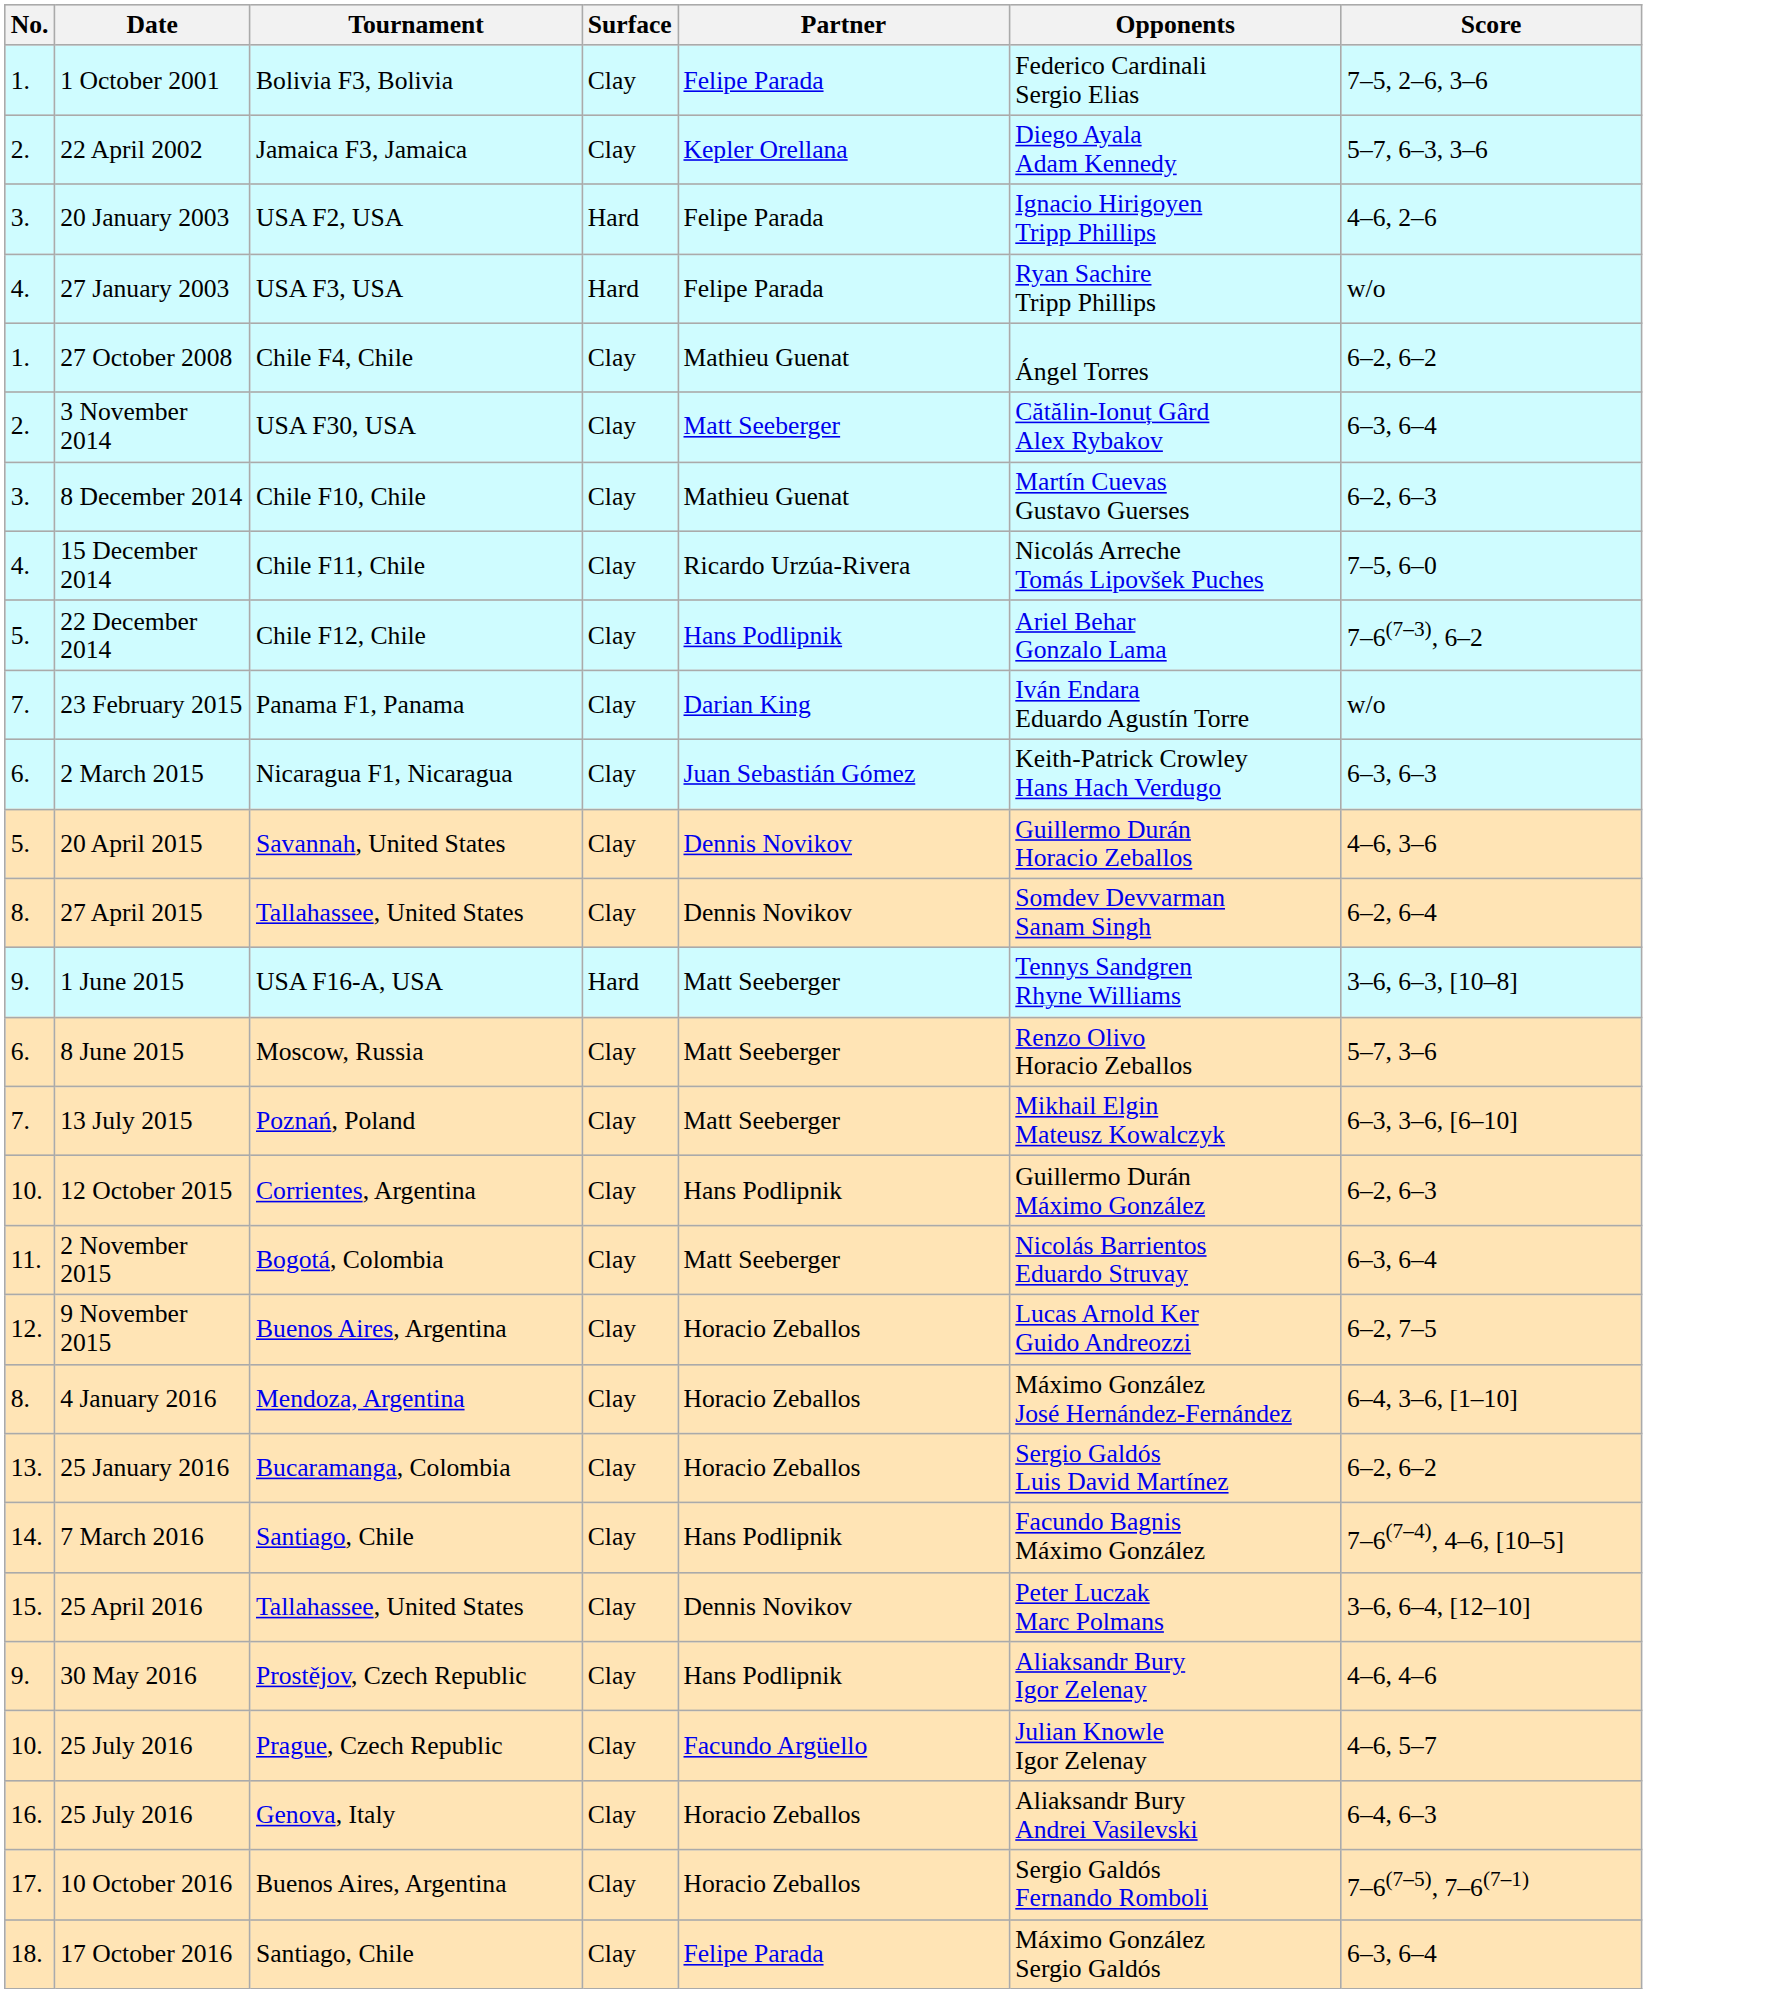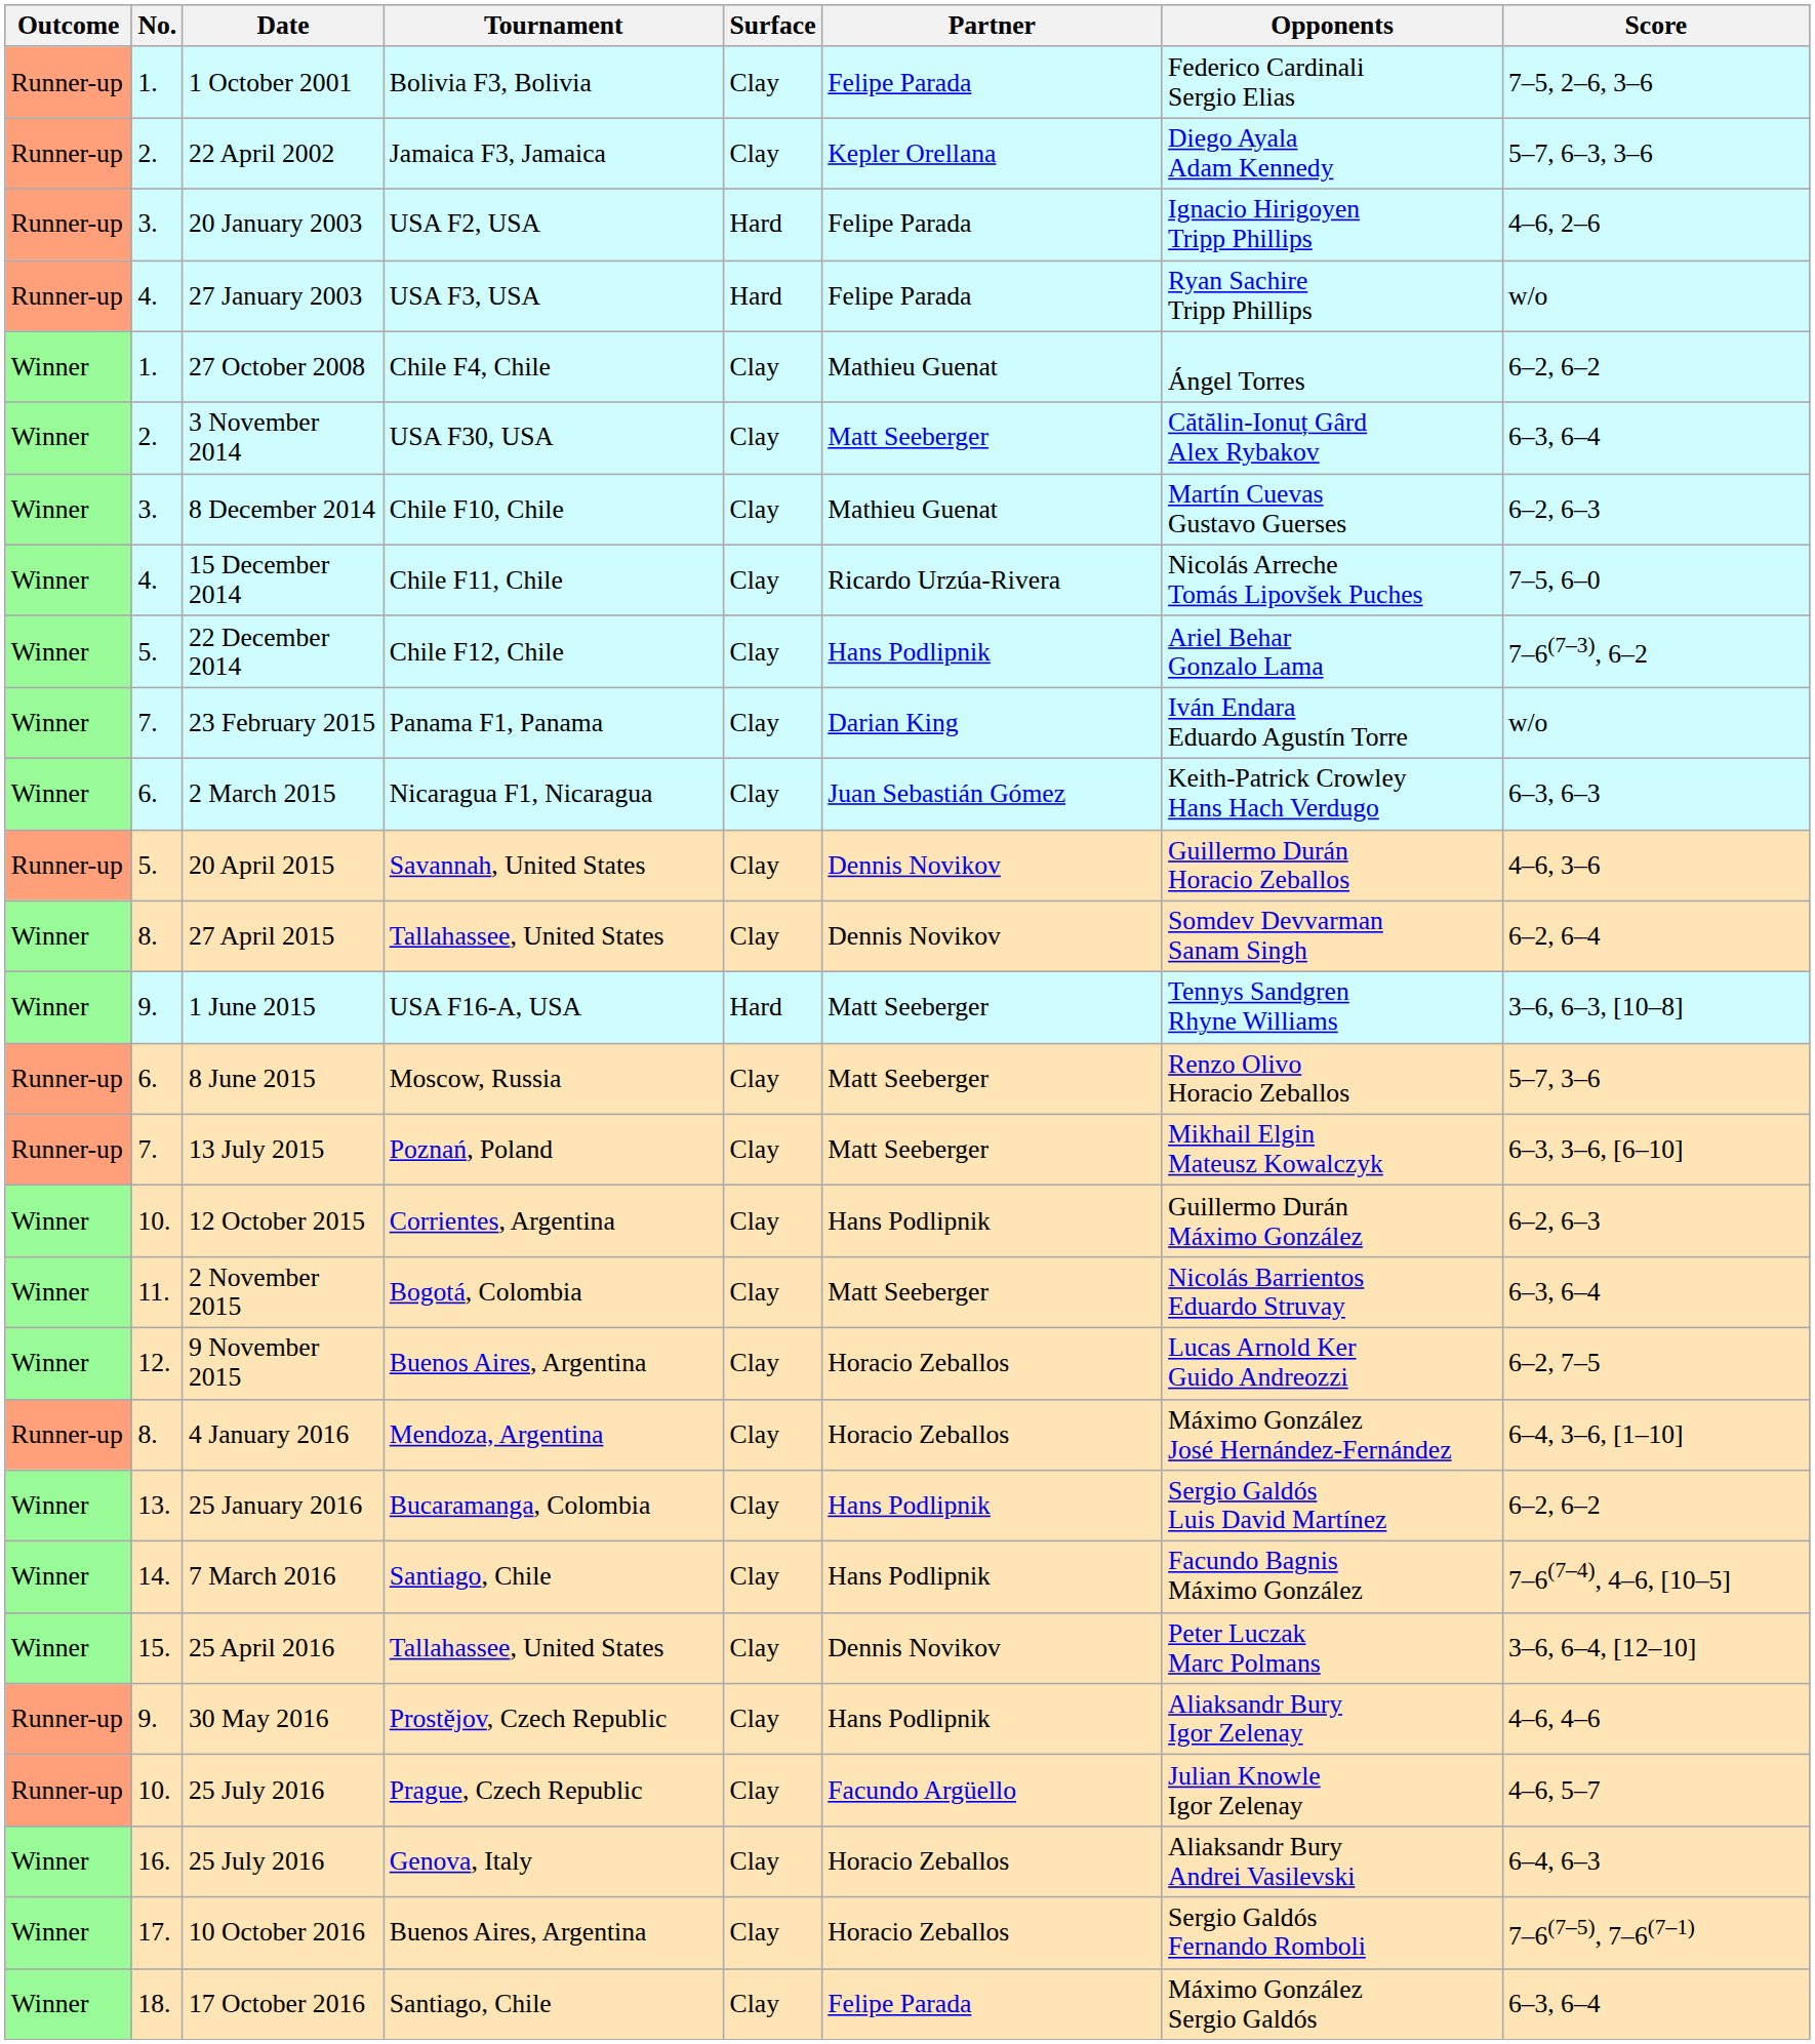 <table class="sortable wikitable">
 <tr>
+<th style="width:70px">Outcome</th>
 <th style="width:20px">No.</th>
 <th style="width:115px">Date</th>
 <th style="width:200px">Tournament</th>
 <th style="width:50px">Surface</th>
 <th style="width:200px">Partner</th>
 <th style="width:200px">Opponents</th>
 <th style="width:180px" class="unsortable">Score</th>
 </tr>
 <tr bgcolor="CFFCFF">
+<td bgcolor=FFA07A>Runner-up</td>
 <td>1.</td>
 <td>1 October 2001</td>
 <td>Bolivia F3, Bolivia</td>
 <td>Clay</td>
 <td> <a href='#'>Felipe Parada</a></td>
 <td> Federico Cardinali<br> Sergio Elias</td>
 <td>7–5, 2–6, 3–6</td>
 </tr>
 <tr bgcolor="CFFCFF">
+<td bgcolor=FFA07A>Runner-up</td>
 <td>2.</td>
 <td>22 April 2002</td>
 <td>Jamaica F3, Jamaica</td>
 <td>Clay</td>
 <td> <a href='#'>Kepler Orellana</a></td>
 <td> <a href='#'>Diego Ayala</a><br> <a href='#'>Adam Kennedy</a></td>
 <td>5–7, 6–3, 3–6</td>
 </tr>
 <tr bgcolor="CFFCFF">
+<td bgcolor=FFA07A>Runner-up</td>
 <td>3.</td>
 <td>20 January 2003</td>
 <td>USA F2, USA</td>
 <td>Hard</td>
 <td> Felipe Parada</td>
 <td> <a href='#'>Ignacio Hirigoyen</a><br> <a href='#'>Tripp Phillips</a></td>
 <td>4–6, 2–6</td>
 </tr>
 <tr bgcolor="CFFCFF">
+<td bgcolor=FFA07A>Runner-up</td>
 <td>4.</td>
 <td>27 January 2003</td>
 <td>USA F3, USA</td>
 <td>Hard</td>
 <td> Felipe Parada</td>
 <td> <a href='#'>Ryan Sachire</a><br> Tripp Phillips</td>
 <td>w/o</td>
 </tr>
 <tr bgcolor="CFFCFF">
+<td style="background:#98fb98;">Winner</td>
 <td>1.</td>
 <td>27 October 2008</td>
 <td>Chile F4, Chile</td>
 <td>Clay</td>
 <td> Mathieu Guenat</td>
 <td><br> Ángel Torres</td>
 <td>6–2, 6–2</td>
 </tr>
 <tr bgcolor="CFFCFF">
+<td style="background:#98fb98;">Winner</td>
 <td>2.</td>
 <td>3 November 2014</td>
 <td>USA F30, USA</td>
 <td>Clay</td>
 <td> <a href='#'>Matt Seeberger</a></td>
 <td> <a href='#'>Cătălin-Ionuț Gârd</a><br> <a href='#'>Alex Rybakov</a></td>
 <td>6–3, 6–4</td>
 </tr>
 <tr bgcolor="CFFCFF">
+<td style="background:#98fb98;">Winner</td>
 <td>3.</td>
 <td>8 December 2014</td>
 <td>Chile F10, Chile</td>
 <td>Clay</td>
 <td> Mathieu Guenat</td>
 <td> <a href='#'>Martín Cuevas</a><br> Gustavo Guerses</td>
 <td>6–2, 6–3</td>
 </tr>
 <tr bgcolor="CFFCFF">
+<td style="background:#98fb98;">Winner</td>
 <td>4.</td>
 <td>15 December 2014</td>
 <td>Chile F11, Chile</td>
 <td>Clay</td>
 <td> Ricardo Urzúa-Rivera</td>
 <td> Nicolás Arreche<br> <a href='#'>Tomás Lipovšek Puches</a></td>
 <td>7–5, 6–0</td>
 </tr>
 <tr bgcolor="CFFCFF">
+<td style="background:#98fb98;">Winner</td>
 <td>5.</td>
 <td>22 December 2014</td>
 <td>Chile F12, Chile</td>
 <td>Clay</td>
 <td> <a href='#'>Hans Podlipnik</a></td>
 <td> <a href='#'>Ariel Behar</a><br> <a href='#'>Gonzalo Lama</a></td>
 <td>7–6<sup>(7–3)</sup>, 6–2</td>
 </tr>
 <tr bgcolor="CFFCFF">
+<td style="background:#98fb98;">Winner</td>
 <td>7.</td>
 <td>23 February 2015</td>
 <td>Panama F1, Panama</td>
 <td>Clay</td>
 <td> <a href='#'>Darian King</a></td>
 <td> <a href='#'>Iván Endara</a><br> Eduardo Agustín Torre</td>
 <td>w/o</td>
 </tr>
 <tr bgcolor="CFFCFF">
+<td style="background:#98fb98;">Winner</td>
 <td>6.</td>
 <td>2 March 2015</td>
 <td>Nicaragua F1, Nicaragua</td>
 <td>Clay</td>
 <td> <a href='#'>Juan Sebastián Gómez</a></td>
 <td> Keith-Patrick Crowley<br> <a href='#'>Hans Hach Verdugo</a></td>
 <td>6–3, 6–3</td>
 </tr>
 <tr bgcolor="moccasin">
+<td bgcolor=FFA07A>Runner-up</td>
 <td>5.</td>
 <td>20 April 2015</td>
 <td><a href='#'>Savannah</a>, United States</td>
 <td>Clay</td>
 <td> <a href='#'>Dennis Novikov</a></td>
 <td> <a href='#'>Guillermo Durán</a><br> <a href='#'>Horacio Zeballos</a></td>
 <td>4–6, 3–6</td>
 </tr>
 <tr bgcolor="moccasin">
+<td style="background:#98fb98;">Winner</td>
 <td>8.</td>
 <td>27 April 2015</td>
 <td><a href='#'>Tallahassee</a>, United States</td>
 <td>Clay</td>
 <td> Dennis Novikov</td>
 <td> <a href='#'>Somdev Devvarman</a><br> <a href='#'>Sanam Singh</a></td>
 <td>6–2, 6–4</td>
 </tr>
 <tr bgcolor="CFFCFF">
+<td style="background:#98fb98;">Winner</td>
 <td>9.</td>
 <td>1 June 2015</td>
 <td>USA F16-A, USA</td>
 <td>Hard</td>
 <td> Matt Seeberger</td>
 <td> <a href='#'>Tennys Sandgren</a><br> <a href='#'>Rhyne Williams</a></td>
 <td>3–6, 6–3, [10–8]</td>
 </tr>
 <tr bgcolor="moccasin">
+<td bgcolor=FFA07A>Runner-up</td>
 <td>6.</td>
 <td>8 June 2015</td>
 <td>Moscow, Russia</td>
 <td>Clay</td>
 <td> Matt Seeberger</td>
 <td> <a href='#'>Renzo Olivo</a><br> Horacio Zeballos</td>
 <td>5–7, 3–6</td>
 </tr>
 <tr bgcolor="moccasin">
+<td bgcolor=FFA07A>Runner-up</td>
 <td>7.</td>
 <td>13 July 2015</td>
 <td><a href='#'>Poznań</a>, Poland</td>
 <td>Clay</td>
 <td> Matt Seeberger</td>
 <td> <a href='#'>Mikhail Elgin</a><br> <a href='#'>Mateusz Kowalczyk</a></td>
 <td>6–3, 3–6, [6–10]</td>
 </tr>
 <tr bgcolor="moccasin">
+<td style="background:#98fb98;">Winner</td>
 <td>10.</td>
 <td>12 October 2015</td>
 <td><a href='#'>Corrientes</a>, Argentina</td>
 <td>Clay</td>
 <td> Hans Podlipnik</td>
 <td> Guillermo Durán<br> <a href='#'>Máximo González</a></td>
 <td>6–2, 6–3</td>
 </tr>
 <tr bgcolor="moccasin">
+<td style="background:#98fb98;">Winner</td>
 <td>11.</td>
 <td>2 November 2015</td>
 <td><a href='#'>Bogotá</a>, Colombia</td>
 <td>Clay</td>
 <td> Matt Seeberger</td>
 <td> <a href='#'>Nicolás Barrientos</a><br> <a href='#'>Eduardo Struvay</a></td>
 <td>6–3, 6–4</td>
 </tr>
 <tr bgcolor="moccasin">
+<td style="background:#98fb98;">Winner</td>
 <td>12.</td>
 <td>9 November 2015</td>
 <td><a href='#'>Buenos Aires</a>, Argentina</td>
 <td>Clay</td>
 <td> Horacio Zeballos</td>
 <td> <a href='#'>Lucas Arnold Ker</a><br> <a href='#'>Guido Andreozzi</a></td>
 <td>6–2, 7–5</td>
 </tr>
 <tr bgcolor="moccasin">
+<td bgcolor=FFA07A>Runner-up</td>
 <td>8.</td>
 <td>4 January 2016</td>
 <td><a href='#'>Mendoza, Argentina</a></td>
 <td>Clay</td>
 <td> Horacio Zeballos</td>
 <td> Máximo González<br> <a href='#'>José Hernández-Fernández</a></td>
 <td>6–4, 3–6, [1–10]</td>
 </tr>
 <tr bgcolor="moccasin">
+<td style="background:#98fb98;">Winner</td>
 <td>13.</td>
 <td>25 January 2016</td>
 <td><a href='#'>Bucaramanga</a>, Colombia</td>
 <td>Clay</td>
-<td> Horacio Zeballos</td>
+<td> <a href='#'>Hans Podlipnik</a></td>
 <td> <a href='#'>Sergio Galdós</a><br> <a href='#'>Luis David Martínez</a></td>
 <td>6–2, 6–2</td>
 </tr>
 <tr bgcolor="moccasin">
+<td style="background:#98fb98;">Winner</td>
 <td>14.</td>
 <td>7 March 2016</td>
 <td><a href='#'>Santiago</a>, Chile</td>
 <td>Clay</td>
 <td> Hans Podlipnik</td>
 <td> <a href='#'>Facundo Bagnis</a><br> Máximo González</td>
 <td>7–6<sup>(7–4)</sup>, 4–6, [10–5]</td>
 </tr>
 <tr bgcolor="moccasin">
+<td style="background:#98fb98;">Winner</td>
 <td>15.</td>
 <td>25 April 2016</td>
 <td><a href='#'>Tallahassee</a>, United States</td>
 <td>Clay</td>
 <td> Dennis Novikov</td>
 <td> <a href='#'>Peter Luczak</a><br> <a href='#'>Marc Polmans</a></td>
 <td>3–6, 6–4, [12–10]</td>
 </tr>
 <tr bgcolor="moccasin">
+<td bgcolor=FFA07A>Runner-up</td>
 <td>9.</td>
 <td>30 May 2016</td>
 <td><a href='#'>Prostějov</a>, Czech Republic</td>
 <td>Clay</td>
 <td> Hans Podlipnik</td>
 <td> <a href='#'>Aliaksandr Bury</a><br> <a href='#'>Igor Zelenay</a></td>
 <td>4–6, 4–6</td>
 </tr>
 <tr bgcolor="moccasin">
+<td bgcolor=FFA07A>Runner-up</td>
 <td>10.</td>
 <td>25 July 2016</td>
 <td><a href='#'>Prague</a>, Czech Republic</td>
 <td>Clay</td>
 <td> <a href='#'>Facundo Argüello</a></td>
 <td> <a href='#'>Julian Knowle</a><br> Igor Zelenay</td>
 <td>4–6, 5–7</td>
 </tr>
 <tr bgcolor="moccasin">
+<td style="background:#98fb98;">Winner</td>
 <td>16.</td>
 <td>25 July 2016</td>
 <td><a href='#'>Genova</a>, Italy</td>
 <td>Clay</td>
 <td> Horacio Zeballos</td>
 <td> Aliaksandr Bury<br> <a href='#'>Andrei Vasilevski</a></td>
 <td>6–4, 6–3</td>
 </tr>
 <tr bgcolor="moccasin">
+<td style="background:#98fb98;">Winner</td>
 <td>17.</td>
 <td>10 October 2016</td>
 <td>Buenos Aires, Argentina</td>
 <td>Clay</td>
 <td> Horacio Zeballos</td>
 <td> Sergio Galdós<br> <a href='#'>Fernando Romboli</a></td>
 <td>7–6<sup>(7–5)</sup>, 7–6<sup>(7–1)</sup></td>
 </tr>
 <tr bgcolor="moccasin">
+<td style="background:#98fb98;">Winner</td>
 <td>18.</td>
 <td>17 October 2016</td>
 <td>Santiago, Chile</td>
 <td>Clay</td>
 <td> <a href='#'>Felipe Parada</a></td>
 <td> Máximo González<br> Sergio Galdós</td>
 <td>6–3, 6–4</td>
 </tr>
 </table>
